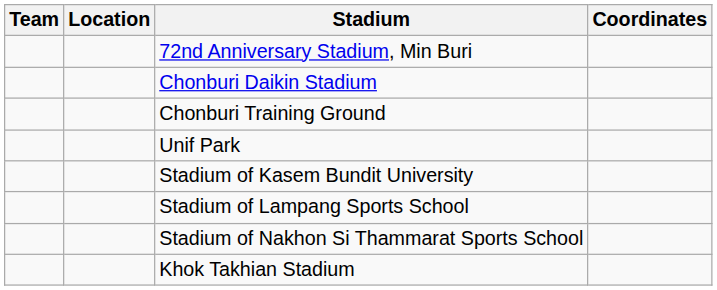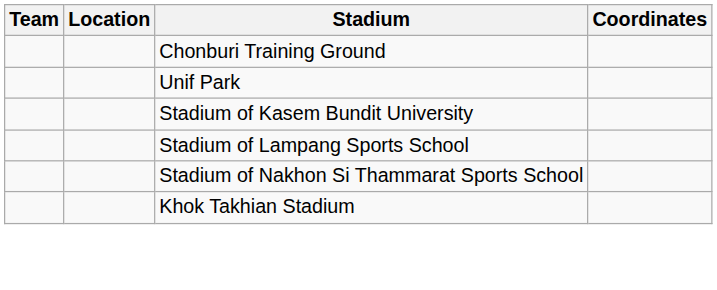 <table class="wikitable sortable">
 <tr>
 <th>Team</th>
 <th>Location</th>
 <th>Stadium</th>
 <th>Coordinates</th>
-</tr>
-<tr>
-<td></td>
-<td></td>
-<td><a href='#'>72nd Anniversary Stadium</a>, Min Buri</td>
-<td></td>
-</tr>
-<tr>
-<td></td>
-<td></td>
-<td><a href='#'>Chonburi Daikin Stadium</a></td>
-<td></td>
 </tr>
 <tr>
 <td></td>
 <td></td>
 <td>Chonburi Training Ground</td>
 <td></td>
 </tr>
 <tr>
 <td></td>
 <td></td>
 <td>Unif Park</td>
 <td></td>
 </tr>
 <tr>
 <td></td>
 <td></td>
 <td>Stadium of Kasem Bundit University</td>
 <td></td>
 </tr>
 <tr>
 <td></td>
 <td></td>
 <td>Stadium of Lampang Sports School</td>
 <td></td>
 </tr>
 <tr>
 <td></td>
 <td></td>
 <td>Stadium of Nakhon Si Thammarat Sports School</td>
 <td></td>
 </tr>
 <tr>
 <td></td>
 <td></td>
 <td>Khok Takhian Stadium</td>
 <td></td>
 </tr>
 </table>
